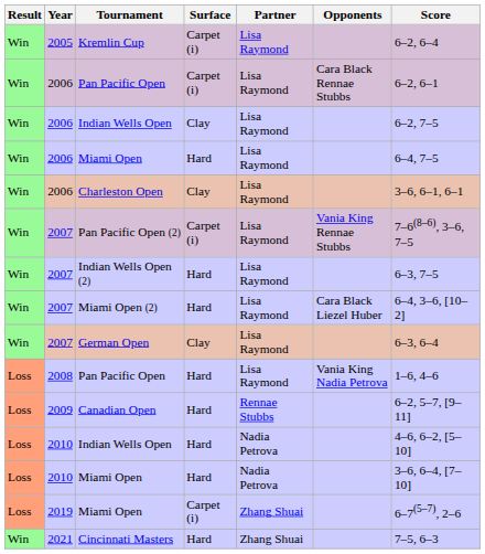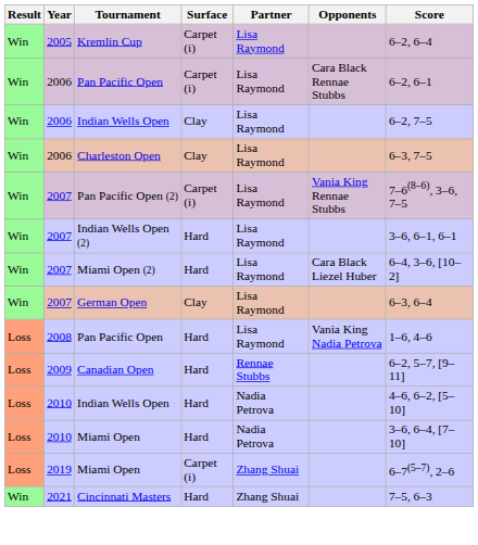 <table class="sortable wikitable">
 <tr>
 <th>Result</th>
 <th>Year</th>
 <th>Tournament</th>
 <th>Surface</th>
 <th>Partner</th>
 <th>Opponents</th>
 <th class="unsortable">Score</th>
 </tr>
 <tr bgcolor=thistle>
 <td bgcolor=98fb98>Win</td>
 <td><a href='#'>2005</a></td>
 <td><a href='#'>Kremlin Cup</a></td>
 <td>Carpet (i)</td>
 <td> <a href='#'>Lisa Raymond</a></td>
 <td></td>
 <td>6–2, 6–4</td>
 </tr>
 <tr bgcolor=thistle>
 <td bgcolor=98fb98>Win</td>
 <td>2006</td>
 <td><a href='#'>Pan Pacific Open</a></td>
 <td>Carpet (i)</td>
 <td> Lisa Raymond</td>
 <td> Cara Black<br> Rennae Stubbs</td>
 <td>6–2, 6–1</td>
 </tr>
 <tr bgcolor=CCCCFF>
 <td bgcolor=98fb98>Win</td>
 <td><a href='#'>2006</a></td>
 <td><a href='#'>Indian Wells Open</a></td>
 <td>Clay</td>
 <td> Lisa Raymond</td>
 <td></td>
 <td>6–2, 7–5</td>
 </tr>
-<tr bgcolor=CCCCFF>
-<td bgcolor=98FB98>Win</td>
-<td><a href='#'>2006</a></td>
-<td><a href='#'>Miami Open</a></td>
-<td>Hard</td>
-<td> Lisa Raymond</td>
-<td></td>
-<td>6–4, 7–5</td>
-</tr>
 <tr bgcolor=EBC2AF>
 <td bgcolor=98FB98>Win</td>
 <td>2006</td>
 <td><a href='#'>Charleston Open</a></td>
 <td>Clay</td>
 <td> Lisa Raymond</td>
 <td></td>
-<td>3–6, 6–1, 6–1</td>
+<td>6–3, 7–5</td>
 </tr>
 <tr bgcolor=thistle>
 <td bgcolor=98fb98>Win</td>
 <td><a href='#'>2007</a></td>
 <td>Pan Pacific Open <small>(2)</small></td>
 <td>Carpet (i)</td>
 <td> Lisa Raymond</td>
 <td> <a href='#'>Vania King</a><br> Rennae Stubbs</td>
 <td>7–6<sup>(8–6)</sup>, 3–6, 7–5</td>
 </tr>
 <tr bgcolor=CCCCFF>
 <td bgcolor=98fb98>Win</td>
 <td><a href='#'>2007</a></td>
 <td>Indian Wells Open <small>(2)</small></td>
 <td>Hard</td>
 <td> Lisa Raymond</td>
 <td></td>
-<td>6–3, 7–5</td>
+<td>3–6, 6–1, 6–1</td>
 </tr>
 <tr bgcolor=CCCCFF>
 <td bgcolor=98FB98>Win</td>
 <td><a href='#'>2007</a></td>
 <td>Miami Open <small>(2)</small></td>
 <td>Hard</td>
 <td> Lisa Raymond</td>
 <td> Cara Black<br> Liezel Huber</td>
 <td>6–4, 3–6, [10–2]</td>
 </tr>
 <tr bgcolor=EBC2AF>
 <td bgcolor=98FB98>Win</td>
 <td><a href='#'>2007</a></td>
 <td><a href='#'>German Open</a></td>
 <td>Clay</td>
 <td> Lisa Raymond</td>
 <td></td>
 <td>6–3, 6–4</td>
 </tr>
 <tr bgcolor=CCCCFF>
 <td bgcolor=ffa07a>Loss</td>
 <td><a href='#'>2008</a></td>
 <td>Pan Pacific Open</td>
 <td>Hard</td>
 <td> Lisa Raymond</td>
 <td> Vania King<br> <a href='#'>Nadia Petrova</a></td>
 <td>1–6, 4–6</td>
 </tr>
 <tr bgcolor=CCCCFF>
 <td bgcolor=ffa07a>Loss</td>
 <td><a href='#'>2009</a></td>
 <td><a href='#'>Canadian Open</a></td>
 <td>Hard</td>
 <td> <a href='#'>Rennae Stubbs</a></td>
 <td></td>
 <td>6–2, 5–7, [9–11]</td>
 </tr>
 <tr bgcolor=CCCCFF>
 <td bgcolor=ffa07a>Loss</td>
 <td><a href='#'>2010</a></td>
 <td>Indian Wells Open</td>
 <td>Hard</td>
 <td> Nadia Petrova</td>
 <td></td>
 <td>4–6, 6–2, [5–10]</td>
 </tr>
 <tr bgcolor=CCCCFF>
 <td bgcolor=ffa07a>Loss</td>
 <td><a href='#'>2010</a></td>
 <td>Miami Open</td>
 <td>Hard</td>
 <td> Nadia Petrova</td>
 <td></td>
 <td>3–6, 6–4, [7–10]</td>
 </tr>
 <tr bgcolor=CCCCFF>
 <td bgcolor=FFA07A>Loss</td>
 <td><a href='#'>2019</a></td>
 <td>Miami Open</td>
 <td>Carpet (i)</td>
 <td> <a href='#'>Zhang Shuai</a></td>
 <td></td>
 <td>6–7<sup>(5–7)</sup>, 2–6</td>
 </tr>
 <tr bgcolor=CCCCFF>
 <td bgcolor=98FB98>Win</td>
 <td><a href='#'>2021</a></td>
 <td><a href='#'>Cincinnati Masters</a></td>
 <td>Hard</td>
 <td> Zhang Shuai</td>
 <td></td>
 <td>7–5, 6–3</td>
 </tr>
 </table>
